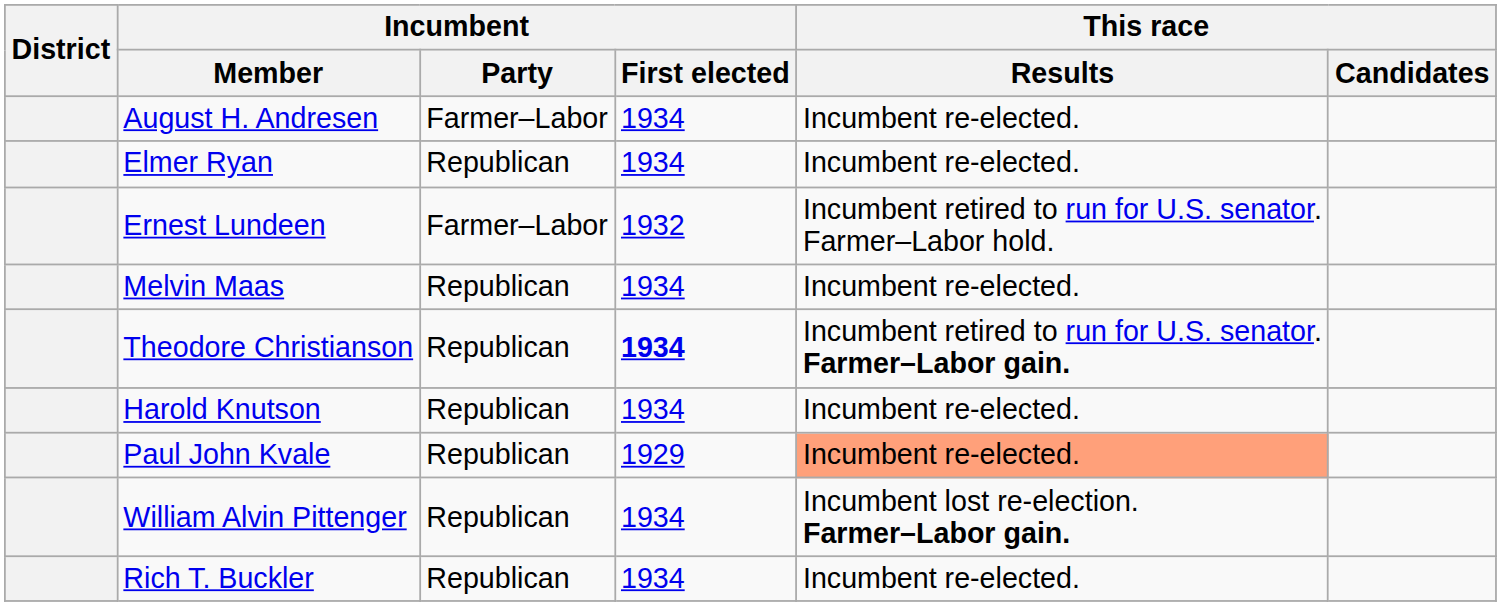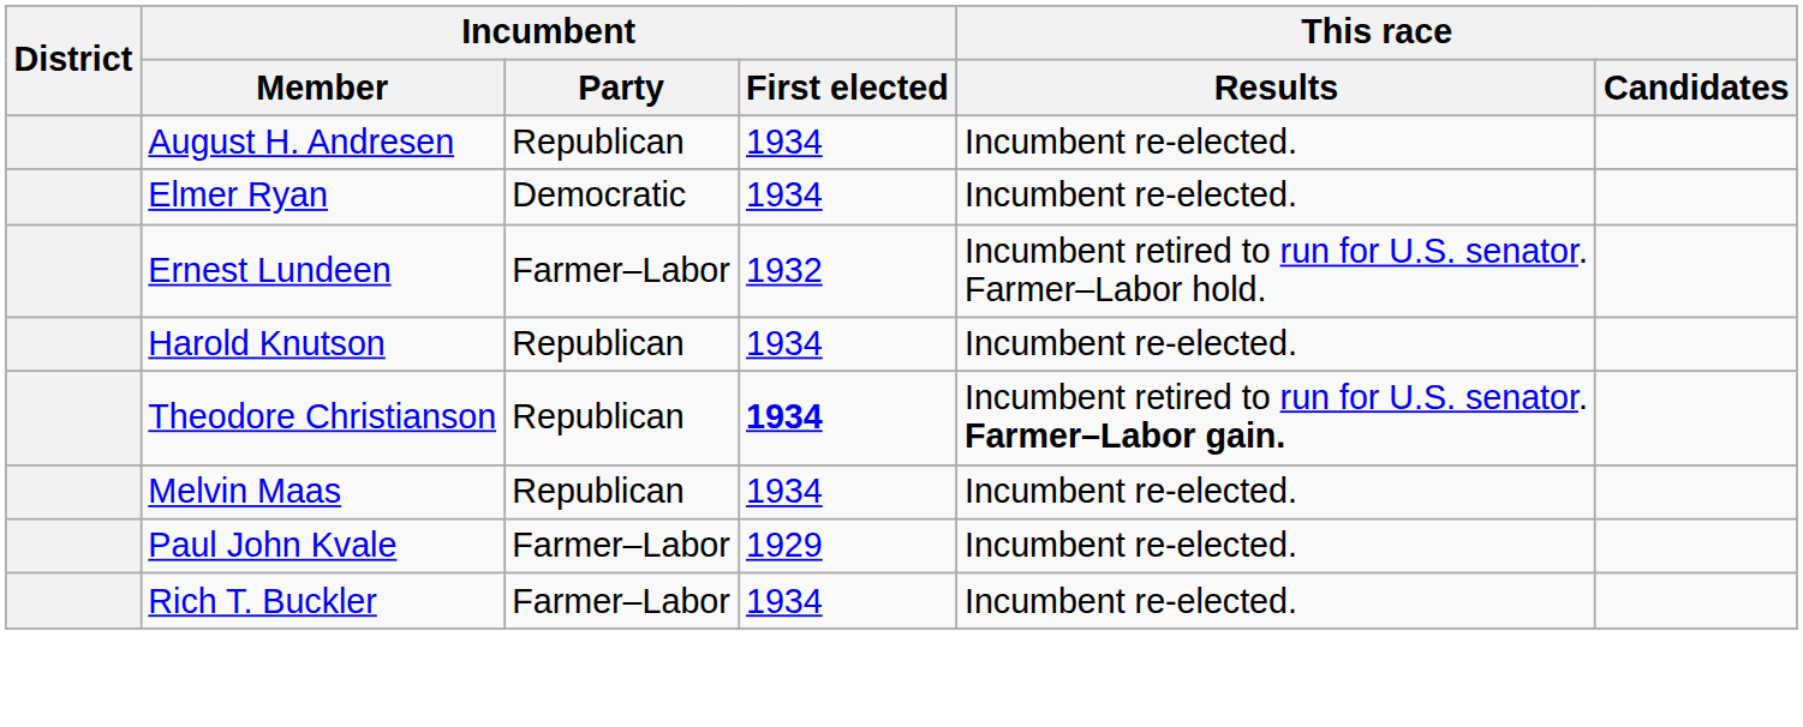 <table class=wikitable>
 <tr>
 <th rowspan=2>District</th>
 <th colspan=3>Incumbent</th>
 <th colspan=2>This race</th>
 </tr>
 <tr>
 <th>Member</th>
 <th>Party</th>
 <th>First elected</th>
 <th>Results</th>
 <th>Candidates</th>
 </tr>
 <tr>
 <th></th>
 <td><a href='#'>August H. Andresen</a></td>
-<td>Farmer–Labor</td>
+<td>Republican</td>
 <td><a href='#'>1934</a></td>
 <td>Incumbent re-elected.</td>
 <td nowrap></td>
 </tr>
 <tr>
 <th></th>
 <td><a href='#'>Elmer Ryan</a></td>
-<td>Republican</td>
+<td>Democratic</td>
 <td><a href='#'>1934</a></td>
 <td>Incumbent re-elected.</td>
 <td nowrap></td>
 </tr>
 <tr>
 <th></th>
 <td><a href='#'>Ernest Lundeen</a></td>
 <td>Farmer–Labor</td>
 <td><a href='#'>1932</a></td>
 <td>Incumbent retired to <a href='#'>run for U.S. senator</a>.<br>Farmer–Labor hold.</td>
 <td nowrap></td>
 </tr>
 <tr>
 <th></th>
-<td><a href='#'>Melvin Maas</a></td>
+<td><a href='#'>Harold Knutson</a></td>
 <td>Republican</td>
 <td><a href='#'>1934</a></td>
 <td>Incumbent re-elected.</td>
 <td nowrap></td>
 </tr>
 <tr>
 <th></th>
 <td><a href='#'>Theodore Christianson</a></td>
 <td>Republican</td>
 <td><strong><a href='#'>1934</a></strong></td>
 <td>Incumbent retired to <a href='#'>run for U.S. senator</a>.<br><strong>Farmer–Labor gain.</strong></td>
 <td nowrap></td>
 </tr>
 <tr>
 <th></th>
-<td><a href='#'>Harold Knutson</a></td>
+<td><a href='#'>Melvin Maas</a></td>
 <td>Republican</td>
 <td><a href='#'>1934</a></td>
 <td>Incumbent re-elected.</td>
 <td nowrap></td>
 </tr>
 <tr>
 <th></th>
 <td><a href='#'>Paul John Kvale</a></td>
-<td>Republican</td>
+<td>Farmer–Labor</td>
 <td><a href='#'>1929 </a></td>
-<td style="background: lightsalmon;">Incumbent re-elected.</td>
-<td nowrap></td>
-</tr>
-<tr>
-<th></th>
-<td><a href='#'>William Alvin Pittenger</a></td>
-<td>Republican</td>
-<td><a href='#'>1934</a></td>
-<td>Incumbent lost re-election.<br><strong>Farmer–Labor gain.</strong></td>
+<td>Incumbent re-elected.</td>
 <td nowrap></td>
 </tr>
 <tr>
 <th></th>
 <td><a href='#'>Rich T. Buckler</a></td>
-<td>Republican</td>
+<td>Farmer–Labor</td>
 <td><a href='#'>1934</a></td>
 <td>Incumbent re-elected.</td>
 <td nowrap></td>
 </tr>
 </table>
